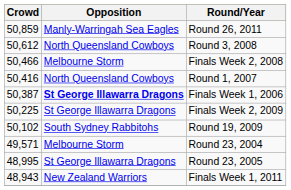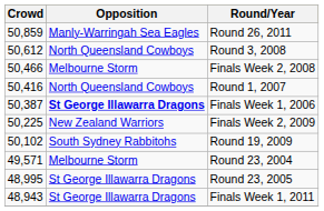 <table class="wikitable">
 <tr bgcolor=#bdb76b>
 <th>Crowd</th>
 <th>Opposition</th>
 <th>Round/Year</th>
 </tr>
 <tr>
 <td>50,859</td>
 <td><a href='#'>Manly-Warringah Sea Eagles</a></td>
 <td>Round 26, 2011</td>
 </tr>
 <tr>
 <td>50,612</td>
 <td><a href='#'>North Queensland Cowboys</a></td>
 <td>Round 3, 2008</td>
 </tr>
 <tr>
 <td>50,466</td>
 <td><a href='#'>Melbourne Storm</a></td>
 <td>Finals Week 2, 2008</td>
 </tr>
 <tr>
 <td>50,416</td>
 <td><a href='#'>North Queensland Cowboys</a></td>
 <td>Round 1, 2007</td>
 </tr>
 <tr>
 <td>50,387</td>
 <td><strong><a href='#'>St George Illawarra Dragons</a></strong></td>
 <td>Finals Week 1, 2006</td>
 </tr>
 <tr>
 <td>50,225</td>
-<td><a href='#'>St George Illawarra Dragons</a></td>
+<td><a href='#'>New Zealand Warriors</a></td>
 <td>Finals Week 2, 2009</td>
 </tr>
 <tr>
 <td>50,102</td>
 <td><a href='#'>South Sydney Rabbitohs</a></td>
 <td>Round 19, 2009</td>
 </tr>
 <tr>
 <td>49,571</td>
 <td><a href='#'>Melbourne Storm</a></td>
 <td>Round 23, 2004</td>
 </tr>
 <tr>
 <td>48,995</td>
 <td><a href='#'>St George Illawarra Dragons</a></td>
 <td>Round 23, 2005</td>
 </tr>
 <tr>
 <td>48,943</td>
-<td><a href='#'>New Zealand Warriors</a></td>
+<td><a href='#'>St George Illawarra Dragons</a></td>
 <td>Finals Week 1, 2011</td>
 </tr>
 <tr>
 </tr>
 </table>
